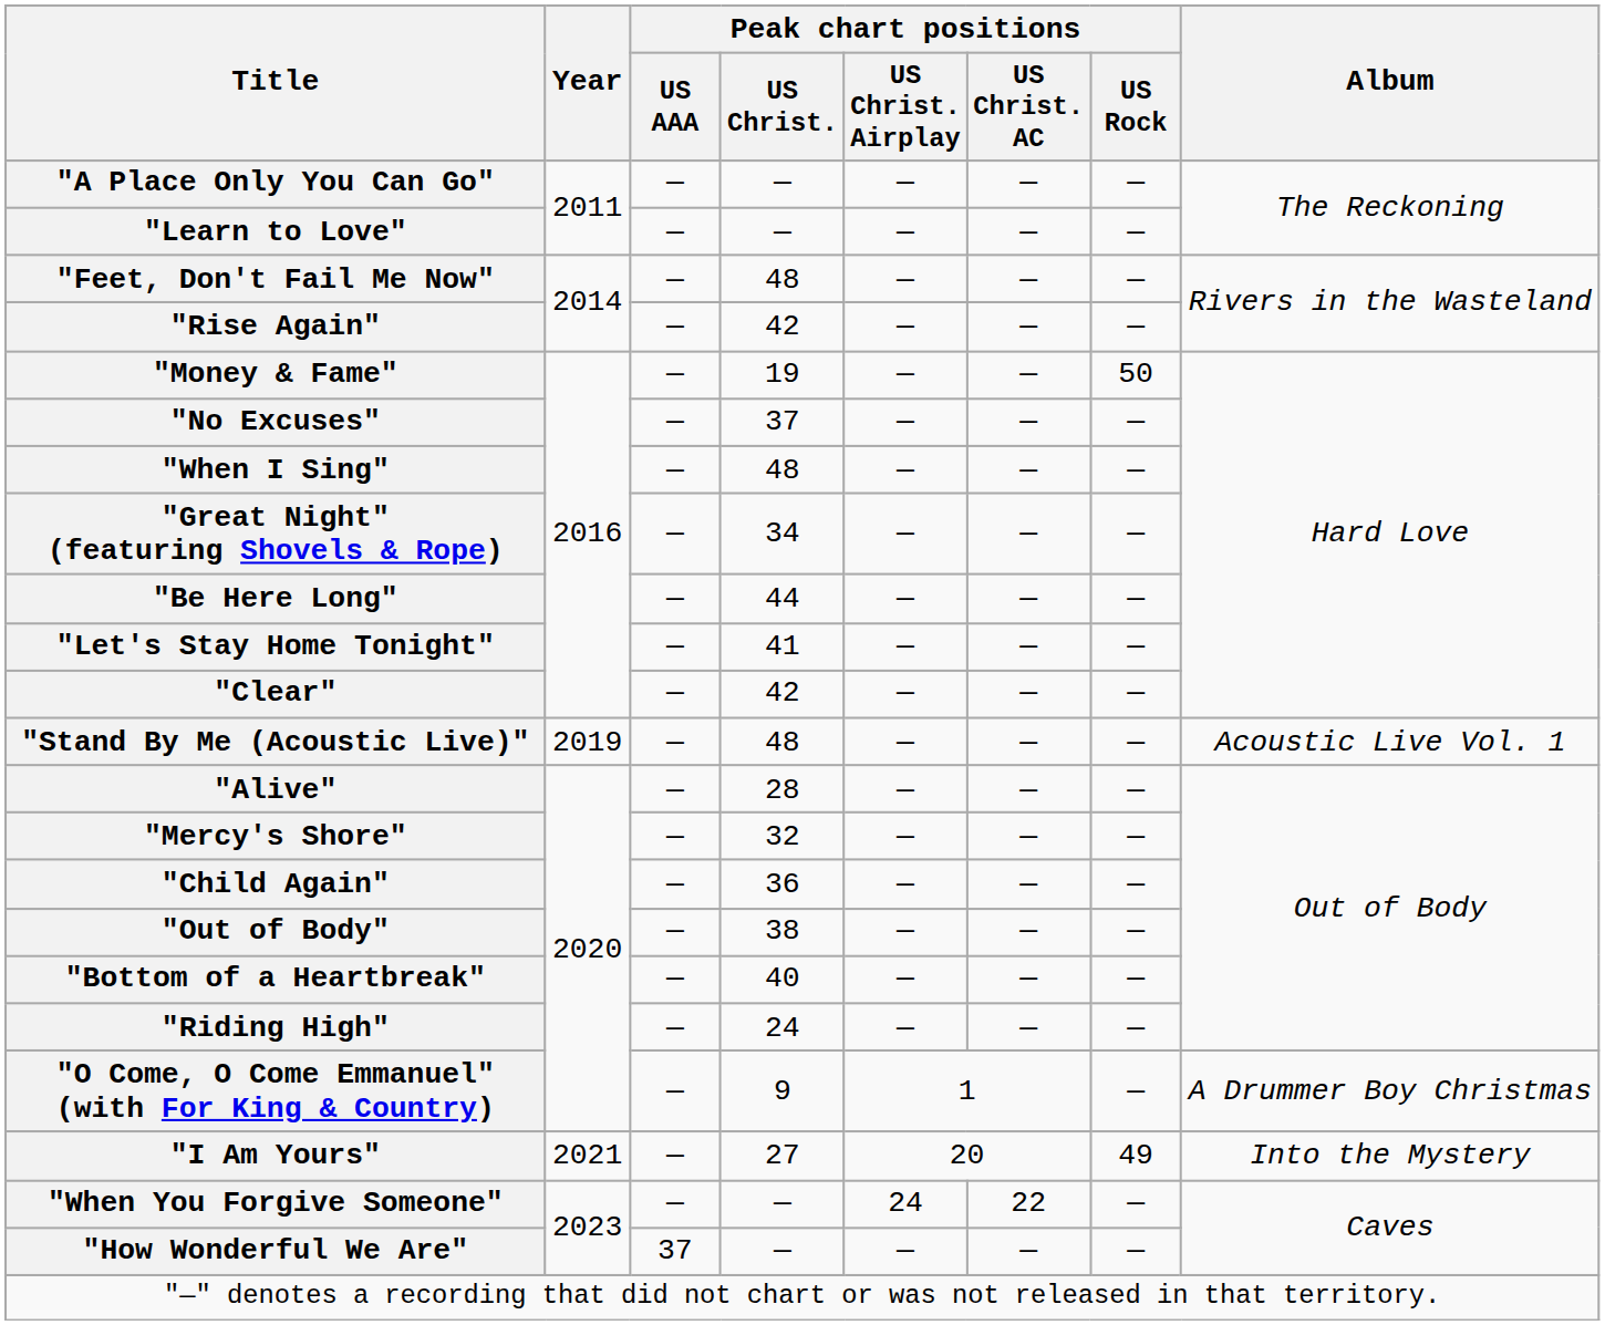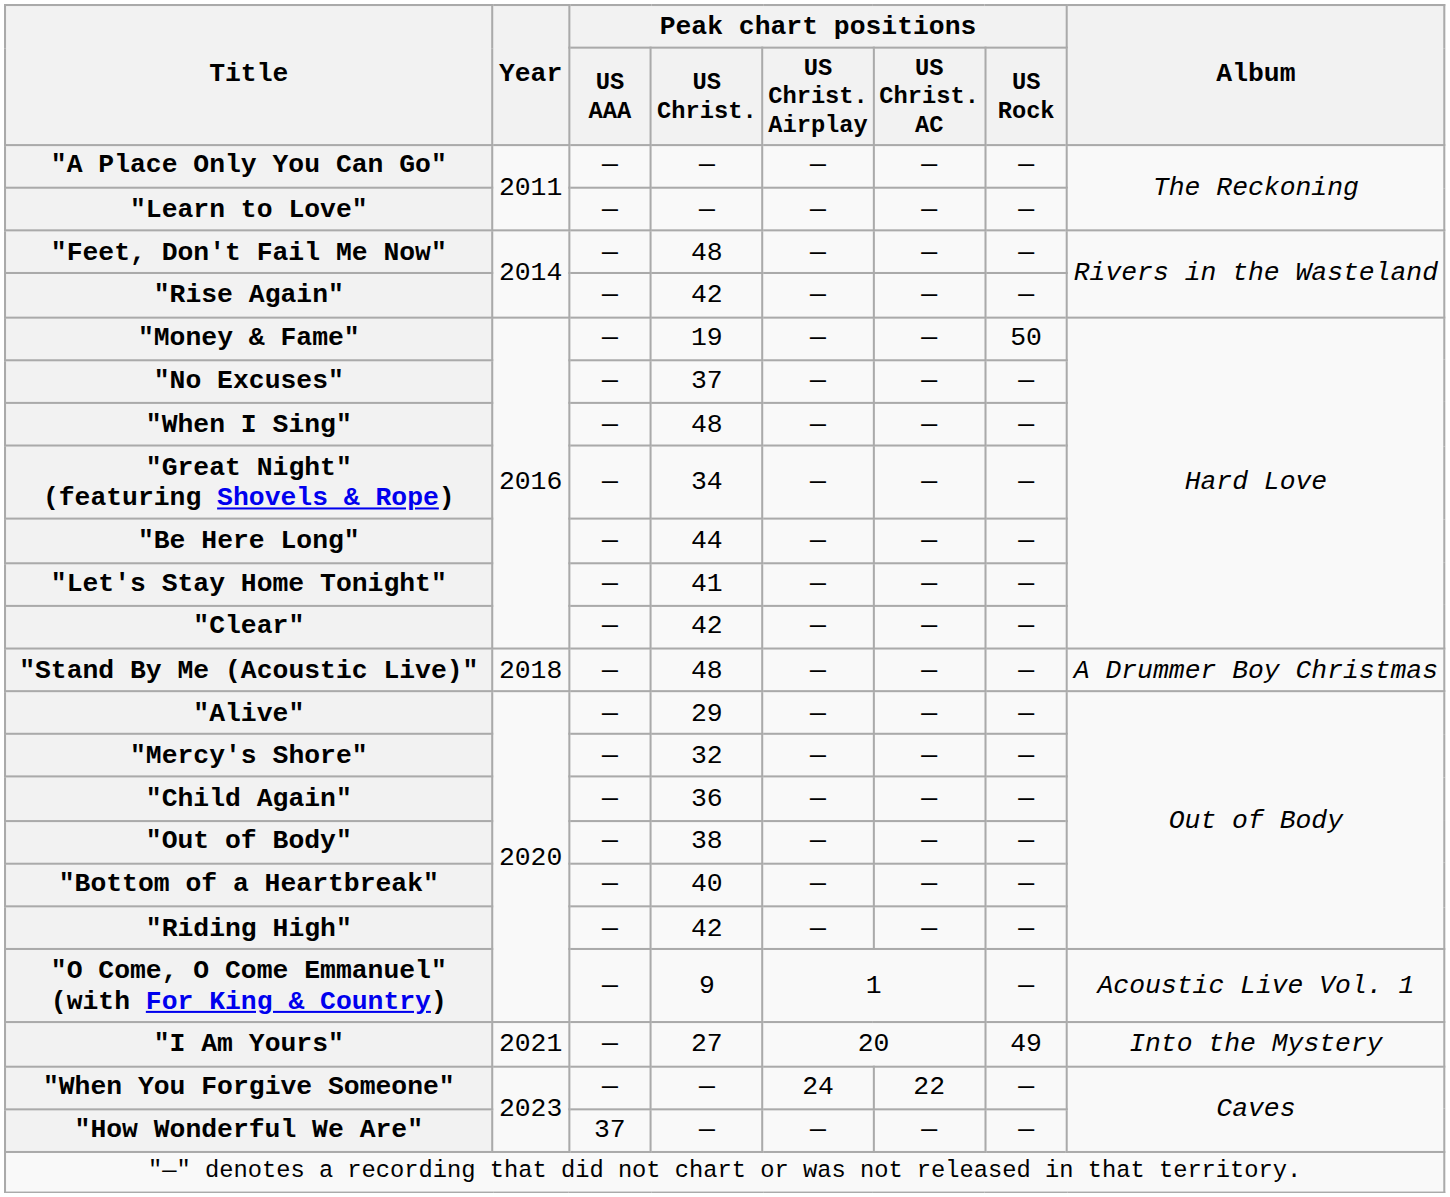 <table class="wikitable plainrowheaders" style="text-align:center;">
 <tr>
 <th scope="col" rowspan="2" style="width:18em;">Title</th>
 <th scope="col" rowspan="2">Year</th>
 <th colspan="5">Peak chart positions</th>
 <th scope="col" rowspan="2">Album</th>
 </tr>
 <tr>
 <th scope="col" style="width:3em;font-size:90%;">US<br>AAA<br></th>
 <th scope="col" style="width:3em;font-size:90%;">US<br>Christ.<br></th>
 <th scope="col" style="width:3em;font-size:90%;">US<br>Christ.<br>Airplay<br></th>
 <th scope="col" style="width:3em;font-size:90%;">US<br>Christ.<br>AC<br></th>
 <th scope="col" style="width:3em;font-size:90%;">US<br>Rock<br></th>
 </tr>
 <tr>
 <th scope="row">"A Place Only You Can Go"</th>
 <td rowspan="2">2011</td>
 <td>—</td>
 <td>—</td>
 <td>—</td>
 <td>—</td>
 <td>—</td>
 <td rowspan="2"><em>The Reckoning</em></td>
 </tr>
 <tr>
 <th scope="row">"Learn to Love"</th>
 <td>—</td>
 <td>—</td>
 <td>—</td>
 <td>—</td>
 <td>—</td>
 </tr>
 <tr>
 <th scope="row">"Feet, Don't Fail Me Now"</th>
 <td rowspan="2">2014</td>
 <td>—</td>
 <td>48</td>
 <td>—</td>
 <td>—</td>
 <td>—</td>
 <td rowspan="2"><em>Rivers in the Wasteland</em></td>
 </tr>
 <tr>
 <th scope="row">"Rise Again"</th>
 <td>—</td>
 <td>42</td>
 <td>—</td>
 <td>—</td>
 <td>—</td>
 </tr>
 <tr>
 <th scope="row">"Money & Fame"</th>
 <td rowspan="7">2016</td>
 <td>—</td>
 <td>19</td>
 <td>—</td>
 <td>—</td>
 <td>50</td>
 <td rowspan="7"><em>Hard Love</em></td>
 </tr>
 <tr>
 <th scope="row">"No Excuses"</th>
 <td>—</td>
 <td>37</td>
 <td>—</td>
 <td>—</td>
 <td>—</td>
 </tr>
 <tr>
 <th scope="row">"When I Sing"</th>
 <td>—</td>
 <td>48</td>
 <td>—</td>
 <td>—</td>
 <td>—</td>
 </tr>
 <tr>
 <th scope="row">"Great Night"<br><span>(featuring <a href='#'>Shovels & Rope</a>)</span></th>
 <td>—</td>
 <td>34</td>
 <td>—</td>
 <td>—</td>
 <td>—</td>
 </tr>
 <tr>
 <th scope="row">"Be Here Long"</th>
 <td>—</td>
 <td>44</td>
 <td>—</td>
 <td>—</td>
 <td>—</td>
 </tr>
 <tr>
 <th scope="row">"Let's Stay Home Tonight"</th>
 <td>—</td>
 <td>41</td>
 <td>—</td>
 <td>—</td>
 <td>—</td>
 </tr>
 <tr>
 <th scope="row">"Clear"</th>
 <td>—</td>
 <td>42</td>
 <td>—</td>
 <td>—</td>
 <td>—</td>
 </tr>
 <tr>
 <th scope="row">"Stand By Me (Acoustic Live)"</th>
-<td>2019</td>
+<td>2018</td>
 <td>—</td>
 <td>48</td>
 <td>—</td>
 <td>—</td>
 <td>—</td>
-<td><em>Acoustic Live Vol. 1</em></td>
+<td><em>A Drummer Boy Christmas</em></td>
 </tr>
 <tr>
 <th scope="row">"Alive"</th>
 <td rowspan="7">2020</td>
 <td>—</td>
-<td>28</td>
+<td>29</td>
 <td>—</td>
 <td>—</td>
 <td>—</td>
 <td rowspan="6"><em>Out of Body</em></td>
 </tr>
 <tr>
 <th scope="row">"Mercy's Shore"</th>
 <td>—</td>
 <td>32</td>
 <td>—</td>
 <td>—</td>
 <td>—</td>
 </tr>
 <tr>
 <th scope="row">"Child Again"</th>
 <td>—</td>
 <td>36</td>
 <td>—</td>
 <td>—</td>
 <td>—</td>
 </tr>
 <tr>
 <th scope="row">"Out of Body"</th>
 <td>—</td>
 <td>38</td>
 <td>—</td>
 <td>—</td>
 <td>—</td>
 </tr>
 <tr>
 <th scope="row">"Bottom of a Heartbreak"</th>
 <td>—</td>
 <td>40</td>
 <td>—</td>
 <td>—</td>
 <td>—</td>
 </tr>
 <tr>
 <th scope="row">"Riding High"</th>
 <td>—</td>
-<td>24</td>
+<td>42</td>
 <td>—</td>
 <td>—</td>
 <td>—</td>
 </tr>
 <tr>
 <th scope="row">"O Come, O Come Emmanuel"<br><span>(with <a href='#'>For King & Country</a>)</span></th>
 <td>—</td>
 <td>9</td>
 <td colspan="2">1</td>
 <td>—</td>
-<td><em>A Drummer Boy Christmas</em></td>
+<td><em>Acoustic Live Vol. 1</em></td>
 </tr>
 <tr>
 <th scope="row">"I Am Yours"</th>
 <td rowspan="1">2021</td>
 <td>—</td>
 <td>27</td>
 <td colspan="2">20</td>
 <td>49</td>
 <td rowspan="1"><em>Into the Mystery</em></td>
 </tr>
 <tr>
 <th scope="row">"When You Forgive Someone"</th>
 <td rowspan="2">2023</td>
 <td>—</td>
 <td>—</td>
 <td>24</td>
 <td>22</td>
 <td>—</td>
 <td rowspan="2"><em>Caves</em></td>
 </tr>
 <tr>
 <th scope="row">"How Wonderful We Are"</th>
 <td>37</td>
 <td>—</td>
 <td>—</td>
 <td>—</td>
 <td>—</td>
 </tr>
 <tr>
 <td colspan="8" style="font-size:90%">"—" denotes a recording that did not chart or was not released in that territory.</td>
 </tr>
 </table>
